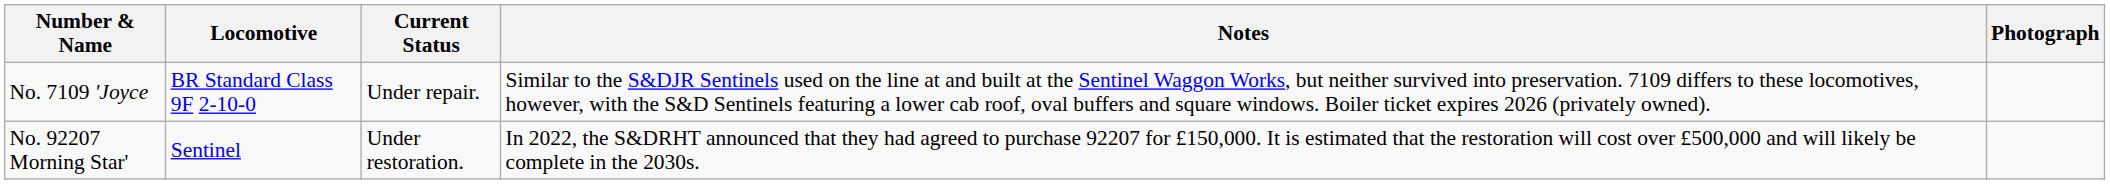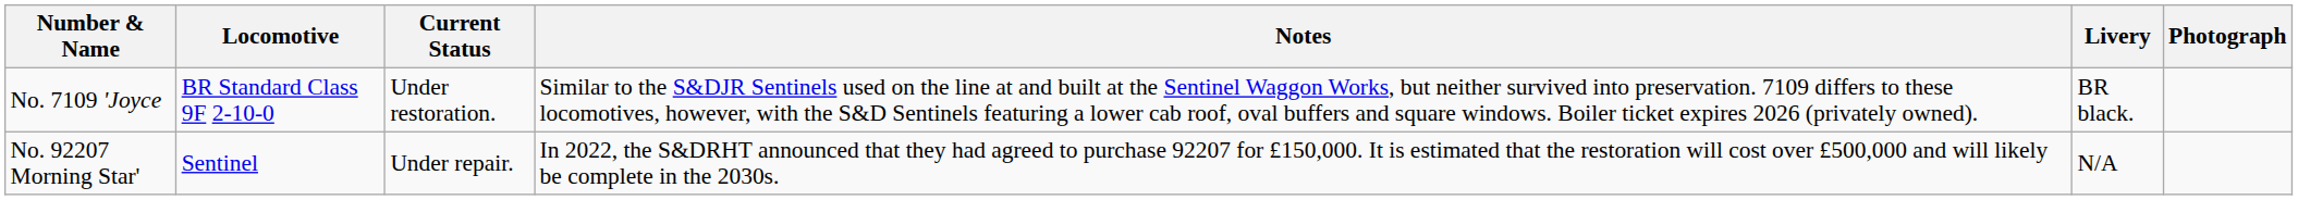 <table class="wikitable">
 <tr>
 <th>Number & Name</th>
 <th>Locomotive</th>
 <th>Current Status</th>
 <th>Notes</th>
+<th>Livery</th>
 <th>Photograph</th>
 </tr>
 <tr>
 <td>No. 7109 <em>'Joyce<strong></td>
 <td><a href='#'>BR Standard Class 9F</a> <a href='#'>2-10-0</a></td>
-<td>Under repair.</td>
+<td>Under restoration.</td>
 <td>Similar to the <a href='#'>S&DJR Sentinels</a> used on the line at  and built at the <a href='#'>Sentinel Waggon Works</a>, but neither survived into preservation. 7109 differs to these locomotives, however, with the S&D Sentinels featuring a lower cab roof, oval buffers and square windows. Boiler ticket expires 2026 (privately owned).</td>
+<td>BR black.</td>
 <td></td>
 </tr>
 <tr>
 <td>No. 92207 </strong>Morning Star</em>'</td>
 <td><a href='#'>Sentinel</a> </td>
-<td>Under restoration.</td>
+<td>Under repair.</td>
 <td>In 2022, the S&DRHT announced that they had agreed to purchase 92207 for £150,000. It is estimated that the restoration will cost over £500,000 and will likely be complete in the 2030s.</td>
+<td>N/A</td>
 <td></td>
 </tr>
 </table>
